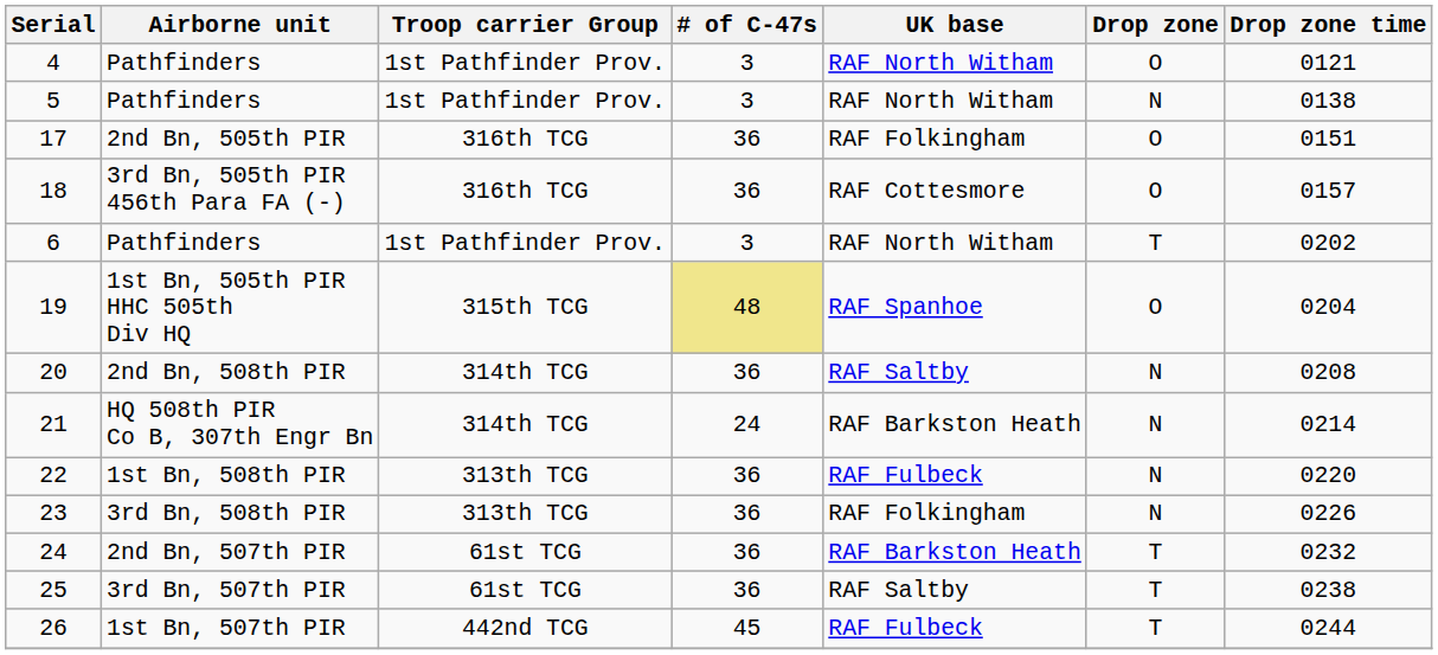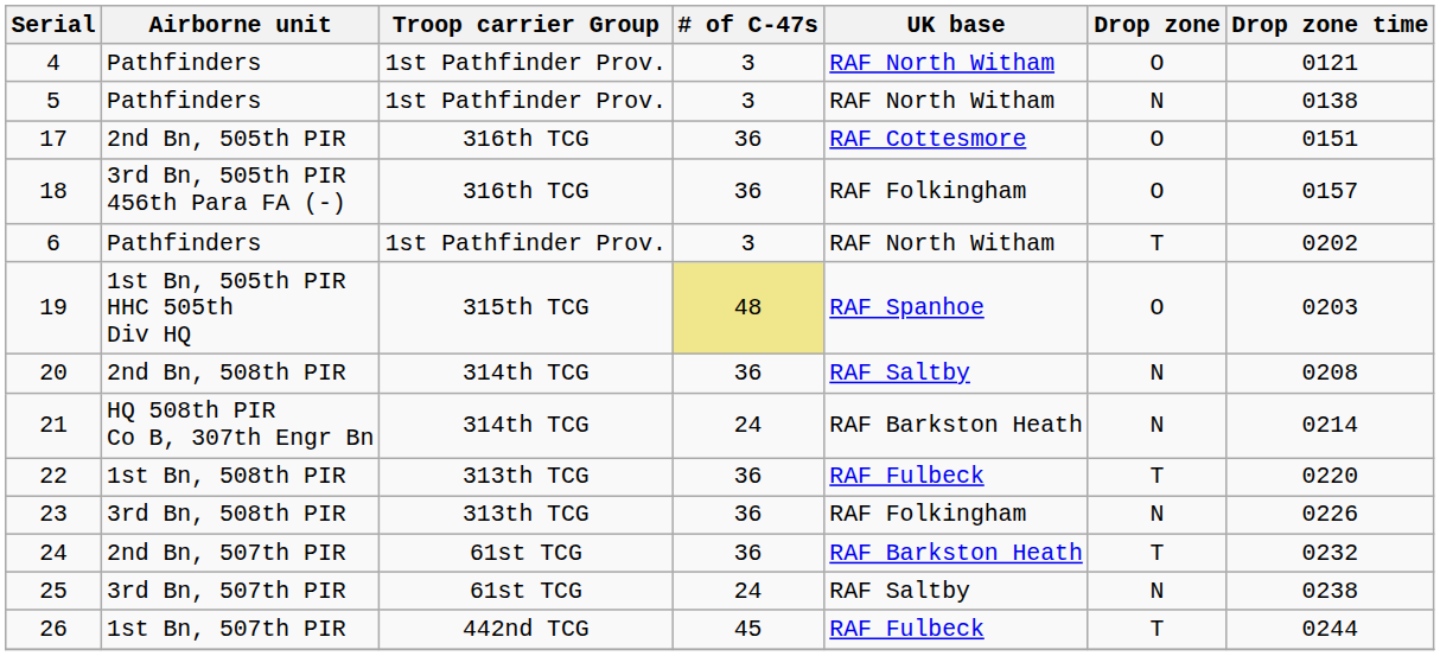 <table class="wikitable">
 <tr>
 <th align=center>Serial</th>
 <th align=center>Airborne unit</th>
 <th align=center>Troop carrier Group</th>
 <th align=center># of C-47s</th>
 <th align=center>UK base</th>
 <th align=center>Drop zone</th>
 <th align=center>Drop zone time</th>
 </tr>
 <tr>
 <td align=center>4</td>
 <td>Pathfinders</td>
 <td>1st Pathfinder Prov.</td>
 <td align=center>3</td>
 <td><a href='#'>RAF North Witham</a></td>
 <td align=center>O</td>
 <td align=center>0121</td>
 </tr>
 <tr>
 <td align=center>5</td>
 <td>Pathfinders</td>
 <td>1st Pathfinder Prov.</td>
 <td align=center>3</td>
 <td>RAF North Witham</td>
 <td align=center>N</td>
 <td align=center>0138</td>
 </tr>
 <tr>
 <td align=center>17</td>
 <td>2nd Bn, 505th PIR</td>
 <td align=center>316th TCG</td>
 <td align=center>36</td>
-<td>RAF Folkingham</td>
+<td><a href='#'>RAF Cottesmore</a></td>
 <td align=center>O</td>
 <td align=center>0151</td>
 </tr>
 <tr>
 <td align=center>18</td>
 <td>3rd Bn, 505th PIR<br>456th Para FA (-)</td>
 <td align=center>316th TCG</td>
 <td align=center>36</td>
-<td>RAF Cottesmore</td>
+<td>RAF Folkingham</td>
 <td align=center>O</td>
 <td align=center>0157</td>
 </tr>
 <tr>
 <td align=center>6</td>
 <td>Pathfinders</td>
 <td>1st Pathfinder Prov.</td>
 <td align=center>3</td>
 <td>RAF North Witham</td>
 <td align=center>T</td>
 <td align=center>0202</td>
 </tr>
 <tr>
 <td align=center>19</td>
 <td>1st Bn, 505th PIR<br>HHC 505th<br>Div HQ</td>
 <td align=center>315th TCG</td>
 <td align=center style="background: khaki;">48</td>
 <td><a href='#'>RAF Spanhoe</a></td>
 <td align=center>O</td>
-<td align=center>0204</td>
+<td align=center>0203</td>
 </tr>
 <tr>
 <td align=center>20</td>
 <td>2nd Bn, 508th PIR</td>
 <td align=center>314th TCG</td>
 <td align=center>36</td>
 <td><a href='#'>RAF Saltby</a></td>
 <td align=center>N</td>
 <td align=center>0208</td>
 </tr>
 <tr>
 <td align=center>21</td>
 <td>HQ 508th PIR<br>Co B, 307th Engr Bn</td>
 <td align=center>314th TCG</td>
 <td align=center>24</td>
 <td>RAF Barkston Heath</td>
 <td align=center>N</td>
 <td align=center>0214</td>
 </tr>
 <tr>
 <td align=center>22</td>
 <td>1st Bn, 508th PIR</td>
 <td align=center>313th TCG</td>
 <td align=center>36</td>
 <td><a href='#'>RAF Fulbeck</a></td>
-<td align=center>N</td>
+<td align=center>T</td>
 <td align=center>0220</td>
 </tr>
 <tr>
 <td align=center>23</td>
 <td>3rd Bn, 508th PIR</td>
 <td align=center>313th TCG</td>
 <td align=center>36</td>
 <td>RAF Folkingham</td>
 <td align=center>N</td>
 <td align=center>0226</td>
 </tr>
 <tr>
 <td align=center>24</td>
 <td>2nd Bn, 507th PIR</td>
 <td align=center>61st TCG</td>
 <td align=center>36</td>
 <td><a href='#'>RAF Barkston Heath</a></td>
 <td align=center>T</td>
 <td align=center>0232</td>
 </tr>
 <tr>
 <td align=center>25</td>
 <td>3rd Bn, 507th PIR</td>
 <td align=center>61st TCG</td>
-<td align=center>36</td>
+<td align=center>24</td>
 <td>RAF Saltby</td>
-<td align=center>T</td>
+<td align=center>N</td>
 <td align=center>0238</td>
 </tr>
 <tr>
 <td align=center>26</td>
 <td>1st Bn, 507th PIR</td>
 <td align=center>442nd TCG</td>
 <td align=center>45</td>
 <td><a href='#'>RAF Fulbeck</a></td>
 <td align=center>T</td>
 <td align=center>0244</td>
 </tr>
 <tr>
 </tr>
 </table>
